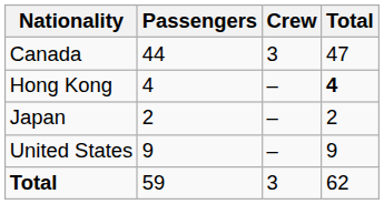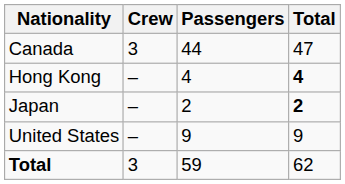 <table class="wikitable">
 <tr>
 <th>Nationality</th>
+<th>Crew</th>
 <th>Passengers</th>
-<th>Crew</th>
 <th>Total</th>
 </tr>
 <tr>
 <td>Canada</td>
+<td>3</td>
 <td>44</td>
-<td>3</td>
 <td>47</td>
 </tr>
 <tr>
 <td>Hong Kong</td>
+<td>–</td>
 <td>4</td>
-<td>–</td>
 <td><strong>4</strong></td>
 </tr>
 <tr>
 <td>Japan</td>
-<td>2</td>
 <td>–</td>
 <td>2</td>
+<td><strong>2</strong></td>
 </tr>
 <tr>
 <td>United States</td>
+<td>–</td>
 <td>9</td>
-<td>–</td>
 <td>9</td>
 </tr>
 <tr>
 <td><strong>Total</strong></td>
+<td>3</td>
 <td>59</td>
-<td>3</td>
 <td>62</td>
 </tr>
 </table>
